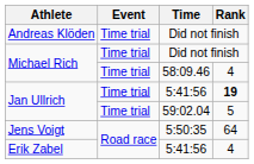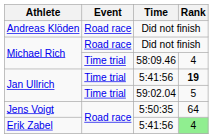 <table class=wikitable style="font-size:90%">
 <tr>
 <th>Athlete</th>
 <th>Event</th>
 <th>Time</th>
 <th>Rank</th>
 </tr>
 <tr align=center>
 <td align=left><a href='#'>Andreas Klöden</a></td>
-<td align=left><a href='#'>Time trial</a></td>
+<td align=left><a href='#'>Road race</a></td>
 <td colspan=2>Did not finish</td>
 </tr>
 <tr align=center>
 <td align=left rowspan=2><a href='#'>Michael Rich</a></td>
-<td align=left><a href='#'>Time trial</a></td>
+<td align=left><a href='#'>Road race</a></td>
 <td colspan=2>Did not finish</td>
 </tr>
 <tr align=center>
 <td align=left><a href='#'>Time trial</a></td>
 <td>58:09.46</td>
 <td>4</td>
 </tr>
 <tr align=center>
 <td align=left rowspan=2><a href='#'>Jan Ullrich</a></td>
 <td align=left><a href='#'>Time trial</a></td>
 <td>5:41:56</td>
 <td><strong>19</strong></td>
 </tr>
 <tr align=center>
 <td align=left><a href='#'>Time trial</a></td>
 <td>59:02.04</td>
 <td>5</td>
 </tr>
 <tr align=center>
 <td align=left><a href='#'>Jens Voigt</a></td>
 <td align=left rowspan=2><a href='#'>Road race</a></td>
 <td>5:50:35</td>
 <td>64</td>
 </tr>
 <tr align=center>
 <td align=left><a href='#'>Erik Zabel</a></td>
 <td>5:41:56</td>
-<td>4</td>
+<td style="background: lightgreen;">4</td>
 </tr>
 </table>
